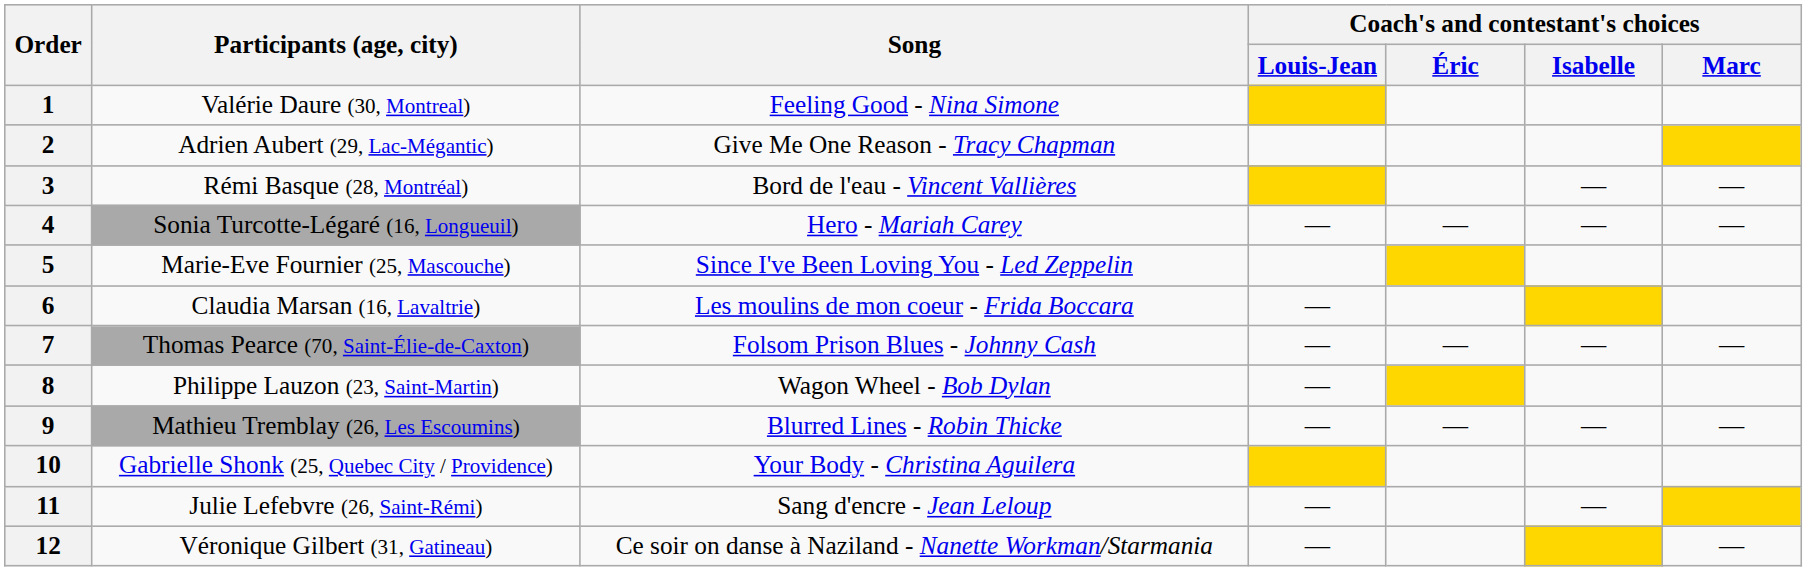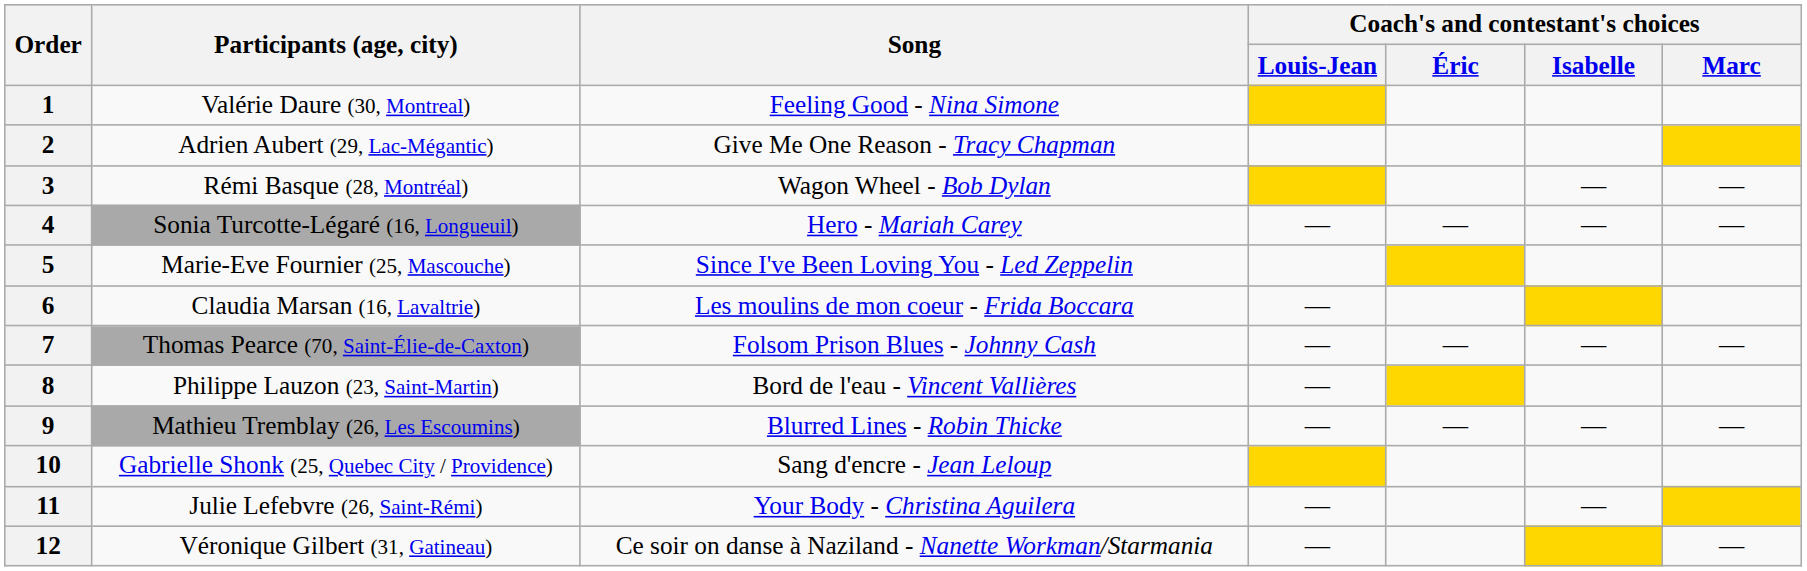 <table class="wikitable plainrowheaders"  style="text-align:center; width:90%;">
 <tr>
 <th scope="col" rowspan="2">Order</th>
 <th scope="col" rowspan="2">Participants (age, city)</th>
 <th scope="col" rowspan="2">Song</th>
 <th colspan="4">Coach's and contestant's choices</th>
 </tr>
 <tr>
 <th style="width:5em;"><a href='#'>Louis-Jean</a></th>
 <th style="width:5em;"><a href='#'>Éric</a></th>
 <th style="width:5em;"><a href='#'>Isabelle</a></th>
 <th style="width:5em;"><a href='#'>Marc</a></th>
 </tr>
 <tr>
 <th scope=col>1</th>
 <td>Valérie Daure <small>(30, <a href='#'>Montreal</a>)</small></td>
 <td><a href='#'>Feeling Good</a> - <em><a href='#'>Nina Simone</a></em></td>
 <td style="background:gold;text-align:center;"></td>
 <td></td>
 <td></td>
 <td></td>
 </tr>
 <tr>
 <th scope=col>2</th>
 <td>Adrien Aubert <small>(29, <a href='#'>Lac-Mégantic</a>)</small></td>
 <td>Give Me One Reason - <em><a href='#'>Tracy Chapman</a></em></td>
 <td></td>
 <td></td>
 <td></td>
 <td style="background:gold;text-align:center;"></td>
 </tr>
 <tr>
 <th scope=col>3</th>
 <td>Rémi Basque <small>(28, <a href='#'>Montréal</a>)</small></td>
-<td>Bord de l'eau - <em><a href='#'>Vincent Vallières</a></em></td>
+<td>Wagon Wheel - <em><a href='#'>Bob Dylan</a></em></td>
 <td style="background:gold;text-align:center;"></td>
 <td></td>
 <td>—</td>
 <td>—</td>
 </tr>
 <tr>
 <th scope=col>4</th>
 <td style="background:darkgrey;text-align:center;">Sonia Turcotte-Légaré <small>(16, <a href='#'>Longueuil</a>)</small></td>
 <td><a href='#'>Hero</a> - <em><a href='#'>Mariah Carey</a></em></td>
 <td>—</td>
 <td>—</td>
 <td>—</td>
 <td>—</td>
 </tr>
 <tr>
 <th scope=col>5</th>
 <td>Marie-Eve Fournier <small>(25, <a href='#'>Mascouche</a>)</small></td>
 <td><a href='#'>Since I've Been Loving You</a> - <em><a href='#'>Led Zeppelin</a></em></td>
 <td></td>
 <td style="background:gold;text-align:center;"></td>
 <td></td>
 <td></td>
 </tr>
 <tr>
 <th scope=col>6</th>
 <td>Claudia Marsan <small>(16, <a href='#'>Lavaltrie</a>)</small></td>
 <td><a href='#'>Les moulins de mon coeur</a> - <em><a href='#'>Frida Boccara</a></em></td>
 <td>—</td>
 <td></td>
 <td style="background:gold;text-align:center;"></td>
 <td></td>
 </tr>
 <tr>
 <th scope=col>7</th>
 <td style="background:darkgrey;text-align:center;">Thomas Pearce <small>(70, <a href='#'>Saint-Élie-de-Caxton</a>)</small></td>
 <td><a href='#'>Folsom Prison Blues</a> - <em><a href='#'>Johnny Cash</a></em></td>
 <td>—</td>
 <td>—</td>
 <td>—</td>
 <td>—</td>
 </tr>
 <tr>
 <th scope=col>8</th>
 <td>Philippe Lauzon <small>(23, <a href='#'>Saint-Martin</a>)</small></td>
-<td>Wagon Wheel - <em><a href='#'>Bob Dylan</a></em></td>
+<td>Bord de l'eau - <em><a href='#'>Vincent Vallières</a></em></td>
 <td>—</td>
 <td style="background:gold;text-align:center;"></td>
 <td></td>
 <td></td>
 </tr>
 <tr>
 <th scope=col>9</th>
 <td style="background:darkgrey;text-align:center;">Mathieu Tremblay <small>(26, <a href='#'>Les Escoumins</a>)</small></td>
 <td><a href='#'>Blurred Lines</a> - <em><a href='#'>Robin Thicke</a></em></td>
 <td>—</td>
 <td>—</td>
 <td>—</td>
 <td>—</td>
 </tr>
 <tr>
 <th scope=col>10</th>
 <td><a href='#'>Gabrielle Shonk</a> <small>(25, <a href='#'>Quebec City</a> / <a href='#'>Providence</a>)</small></td>
-<td><a href='#'>Your Body</a> - <em><a href='#'>Christina Aguilera</a></em></td>
+<td>Sang d'encre - <em><a href='#'>Jean Leloup</a></em></td>
 <td style="background:gold;text-align:center;"></td>
 <td></td>
 <td></td>
 <td></td>
 </tr>
 <tr>
 <th scope=col>11</th>
 <td>Julie Lefebvre <small>(26, <a href='#'>Saint-Rémi</a>)</small></td>
-<td>Sang d'encre - <em><a href='#'>Jean Leloup</a></em></td>
+<td><a href='#'>Your Body</a> - <em><a href='#'>Christina Aguilera</a></em></td>
 <td>—</td>
 <td></td>
 <td>—</td>
 <td style="background:gold;text-align:center;"></td>
 </tr>
 <tr>
 <th scope=col>12</th>
 <td>Véronique Gilbert <small>(31, <a href='#'>Gatineau</a>)</small></td>
 <td>Ce soir on danse à Naziland - <em><a href='#'>Nanette Workman</a>/Starmania</em></td>
 <td>—</td>
 <td></td>
 <td style="background:gold;text-align:center;"></td>
 <td>—</td>
 </tr>
 </table>
